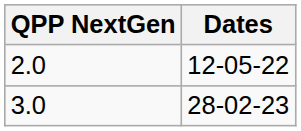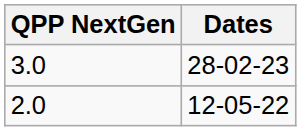 <table class="wikitable">
 <tr>
 <th>QPP NextGen</th>
 <th>Dates</th>
 </tr>
 <tr>
+<td>3.0</td>
+<td>28-02-23</td>
+</tr>
+<tr>
 <td>2.0</td>
 <td>12-05-22</td>
 </tr>
-<tr>
-<td>3.0</td>
-<td>28-02-23</td>
-</tr>
 </table>
